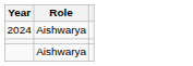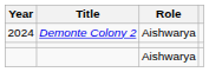 <table class="wikitable sortable">
 <tr>
 <th>Year</th>
+<th>Title</th>
 <th>Role</th>
 <th class="unsortable"></th>
 </tr>
 <tr>
 <td>2024</td>
+<td><em><a href='#'>Demonte Colony 2</a></em></td>
 <td>Aishwarya</td>
 <td></td>
 </tr>
 <tr>
 <td></td>
 <td></td>
 <td></td>
+<td></td>
 </tr>
 <tr>
+<td></td>
 <td></td>
 <td>Aishwarya</td>
 <td></td>
 </tr>
 </table>
